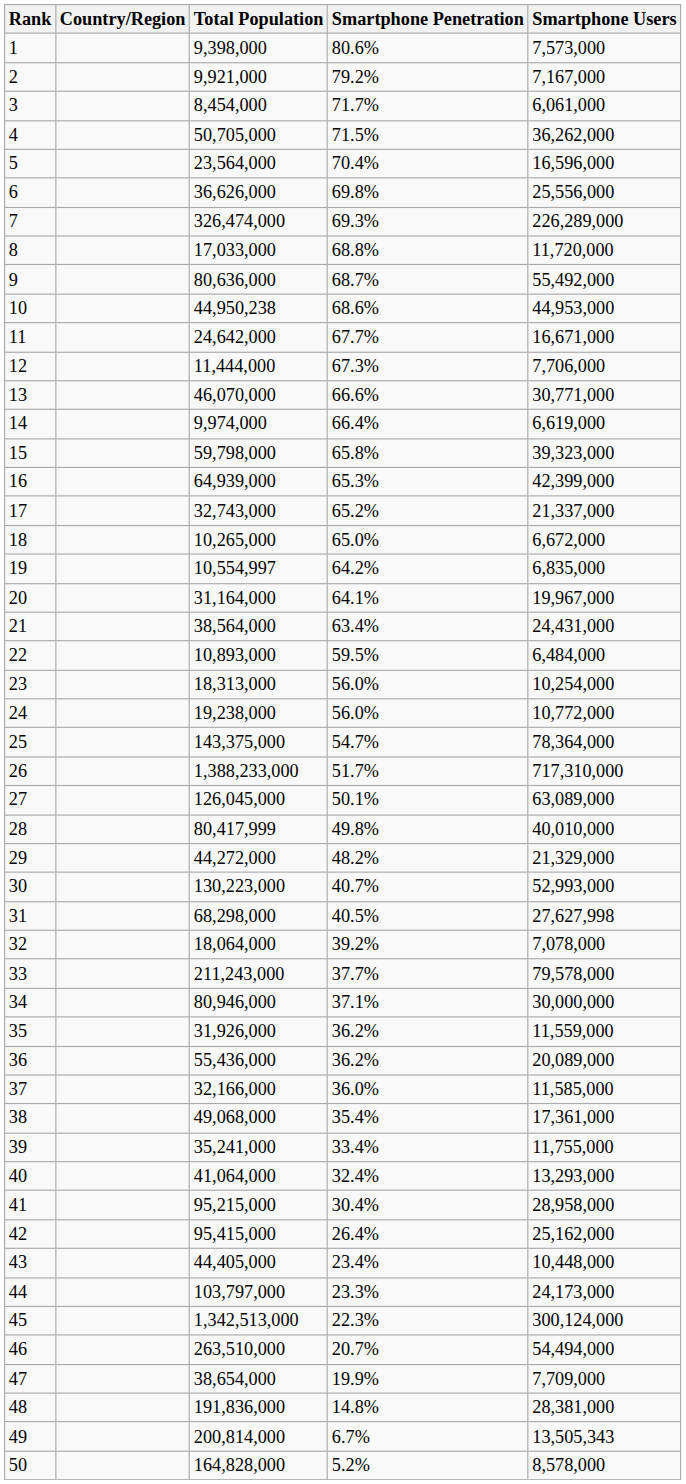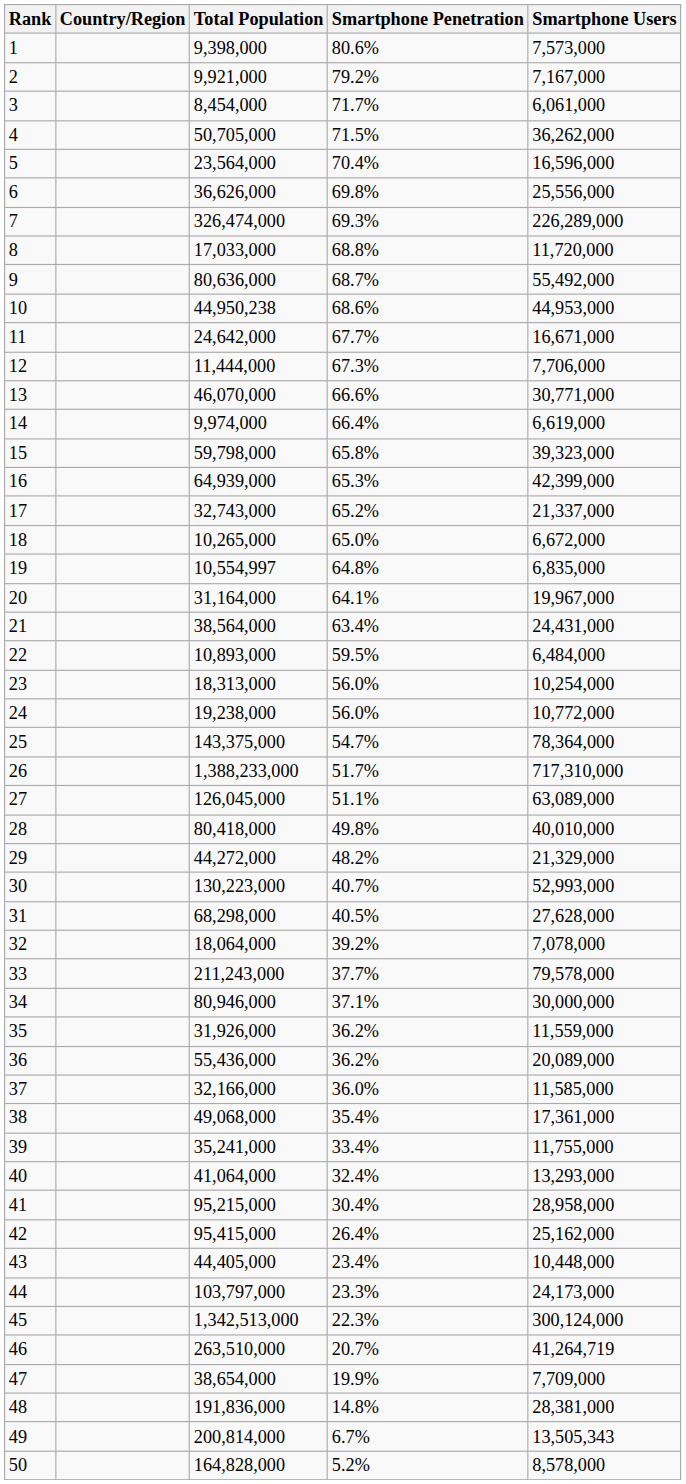 <table class="wikitable sortable">
 <tr>
 <th>Rank</th>
 <th>Country/Region</th>
 <th>Total Population</th>
 <th>Smartphone Penetration</th>
 <th>Smartphone Users</th>
 </tr>
 <tr>
 <td>1</td>
 <td></td>
 <td>9,398,000</td>
 <td>80.6%</td>
 <td>7,573,000</td>
 </tr>
 <tr>
 <td>2</td>
 <td></td>
 <td>9,921,000</td>
 <td>79.2%</td>
 <td>7,167,000</td>
 </tr>
 <tr>
 <td>3</td>
 <td></td>
 <td>8,454,000</td>
 <td>71.7%</td>
 <td>6,061,000</td>
 </tr>
 <tr>
 <td>4</td>
 <td></td>
 <td>50,705,000</td>
 <td>71.5%</td>
 <td>36,262,000</td>
 </tr>
 <tr>
 <td>5</td>
 <td></td>
 <td>23,564,000</td>
 <td>70.4%</td>
 <td>16,596,000</td>
 </tr>
 <tr>
 <td>6</td>
 <td></td>
 <td>36,626,000</td>
 <td>69.8%</td>
 <td>25,556,000</td>
 </tr>
 <tr>
 <td>7</td>
 <td></td>
 <td>326,474,000</td>
 <td>69.3%</td>
 <td>226,289,000</td>
 </tr>
 <tr>
 <td>8</td>
 <td></td>
 <td>17,033,000</td>
 <td>68.8%</td>
 <td>11,720,000</td>
 </tr>
 <tr>
 <td>9</td>
 <td></td>
 <td>80,636,000</td>
 <td>68.7%</td>
 <td>55,492,000</td>
 </tr>
 <tr>
 <td>10</td>
 <td></td>
 <td>44,950,238</td>
 <td>68.6%</td>
 <td>44,953,000</td>
 </tr>
 <tr>
 <td>11</td>
 <td></td>
 <td>24,642,000</td>
 <td>67.7%</td>
 <td>16,671,000</td>
 </tr>
 <tr>
 <td>12</td>
 <td></td>
 <td>11,444,000</td>
 <td>67.3%</td>
 <td>7,706,000</td>
 </tr>
 <tr>
 <td>13</td>
 <td></td>
 <td>46,070,000</td>
 <td>66.6%</td>
 <td>30,771,000</td>
 </tr>
 <tr>
 <td>14</td>
 <td></td>
 <td>9,974,000</td>
 <td>66.4%</td>
 <td>6,619,000</td>
 </tr>
 <tr>
 <td>15</td>
 <td></td>
 <td>59,798,000</td>
 <td>65.8%</td>
 <td>39,323,000</td>
 </tr>
 <tr>
 <td>16</td>
 <td></td>
 <td>64,939,000</td>
 <td>65.3%</td>
 <td>42,399,000</td>
 </tr>
 <tr>
 <td>17</td>
 <td></td>
 <td>32,743,000</td>
 <td>65.2%</td>
 <td>21,337,000</td>
 </tr>
 <tr>
 <td>18</td>
 <td></td>
 <td>10,265,000</td>
 <td>65.0%</td>
 <td>6,672,000</td>
 </tr>
 <tr>
 <td>19</td>
 <td></td>
 <td>10,554,997</td>
-<td>64.2%</td>
+<td>64.8%</td>
 <td>6,835,000</td>
 </tr>
 <tr>
 <td>20</td>
 <td></td>
 <td>31,164,000</td>
 <td>64.1%</td>
 <td>19,967,000</td>
 </tr>
 <tr>
 <td>21</td>
 <td></td>
 <td>38,564,000</td>
 <td>63.4%</td>
 <td>24,431,000</td>
 </tr>
 <tr>
 <td>22</td>
 <td></td>
 <td>10,893,000</td>
 <td>59.5%</td>
 <td>6,484,000</td>
 </tr>
 <tr>
 <td>23</td>
 <td></td>
 <td>18,313,000</td>
 <td>56.0%</td>
 <td>10,254,000</td>
 </tr>
 <tr>
 <td>24</td>
 <td></td>
 <td>19,238,000</td>
 <td>56.0%</td>
 <td>10,772,000</td>
 </tr>
 <tr>
 <td>25</td>
 <td></td>
 <td>143,375,000</td>
 <td>54.7%</td>
 <td>78,364,000</td>
 </tr>
 <tr>
 <td>26</td>
 <td></td>
 <td>1,388,233,000</td>
 <td>51.7%</td>
 <td>717,310,000</td>
 </tr>
 <tr>
 <td>27</td>
 <td></td>
 <td>126,045,000</td>
-<td>50.1%</td>
+<td>51.1%</td>
 <td>63,089,000</td>
 </tr>
 <tr>
 <td>28</td>
 <td></td>
-<td>80,417,999</td>
+<td>80,418,000</td>
 <td>49.8%</td>
 <td>40,010,000</td>
 </tr>
 <tr>
 <td>29</td>
 <td></td>
 <td>44,272,000</td>
 <td>48.2%</td>
 <td>21,329,000</td>
 </tr>
 <tr>
 <td>30</td>
 <td></td>
 <td>130,223,000</td>
 <td>40.7%</td>
 <td>52,993,000</td>
 </tr>
 <tr>
 <td>31</td>
 <td></td>
 <td>68,298,000</td>
 <td>40.5%</td>
-<td>27,627,998</td>
+<td>27,628,000</td>
 </tr>
 <tr>
 <td>32</td>
 <td></td>
 <td>18,064,000</td>
 <td>39.2%</td>
 <td>7,078,000</td>
 </tr>
 <tr>
 <td>33</td>
 <td></td>
 <td>211,243,000</td>
 <td>37.7%</td>
 <td>79,578,000</td>
 </tr>
 <tr>
 <td>34</td>
 <td></td>
 <td>80,946,000</td>
 <td>37.1%</td>
 <td>30,000,000</td>
 </tr>
 <tr>
 <td>35</td>
 <td></td>
 <td>31,926,000</td>
 <td>36.2%</td>
 <td>11,559,000</td>
 </tr>
 <tr>
 <td>36</td>
 <td></td>
 <td>55,436,000</td>
 <td>36.2%</td>
 <td>20,089,000</td>
 </tr>
 <tr>
 <td>37</td>
 <td></td>
 <td>32,166,000</td>
 <td>36.0%</td>
 <td>11,585,000</td>
 </tr>
 <tr>
 <td>38</td>
 <td></td>
 <td>49,068,000</td>
 <td>35.4%</td>
 <td>17,361,000</td>
 </tr>
 <tr>
 <td>39</td>
 <td></td>
 <td>35,241,000</td>
 <td>33.4%</td>
 <td>11,755,000</td>
 </tr>
 <tr>
 <td>40</td>
 <td></td>
 <td>41,064,000</td>
 <td>32.4%</td>
 <td>13,293,000</td>
 </tr>
 <tr>
 <td>41</td>
 <td></td>
 <td>95,215,000</td>
 <td>30.4%</td>
 <td>28,958,000</td>
 </tr>
 <tr>
 <td>42</td>
 <td></td>
 <td>95,415,000</td>
 <td>26.4%</td>
 <td>25,162,000</td>
 </tr>
 <tr>
 <td>43</td>
 <td></td>
 <td>44,405,000</td>
 <td>23.4%</td>
 <td>10,448,000</td>
 </tr>
 <tr>
 <td>44</td>
 <td></td>
 <td>103,797,000</td>
 <td>23.3%</td>
 <td>24,173,000</td>
 </tr>
 <tr>
 <td>45</td>
 <td></td>
 <td>1,342,513,000</td>
 <td>22.3%</td>
 <td>300,124,000</td>
 </tr>
 <tr>
 <td>46</td>
 <td></td>
 <td>263,510,000</td>
 <td>20.7%</td>
-<td>54,494,000</td>
+<td>41,264,719</td>
 </tr>
 <tr>
 <td>47</td>
 <td></td>
 <td>38,654,000</td>
 <td>19.9%</td>
 <td>7,709,000</td>
 </tr>
 <tr>
 <td>48</td>
 <td></td>
 <td>191,836,000</td>
 <td>14.8%</td>
 <td>28,381,000</td>
 </tr>
 <tr>
 <td>49</td>
 <td></td>
 <td>200,814,000 </td>
 <td>6.7% </td>
 <td>13,505,343</td>
 </tr>
 <tr>
 <td>50</td>
 <td></td>
 <td>164,828,000</td>
 <td>5.2%</td>
 <td>8,578,000</td>
 </tr>
 </table>
